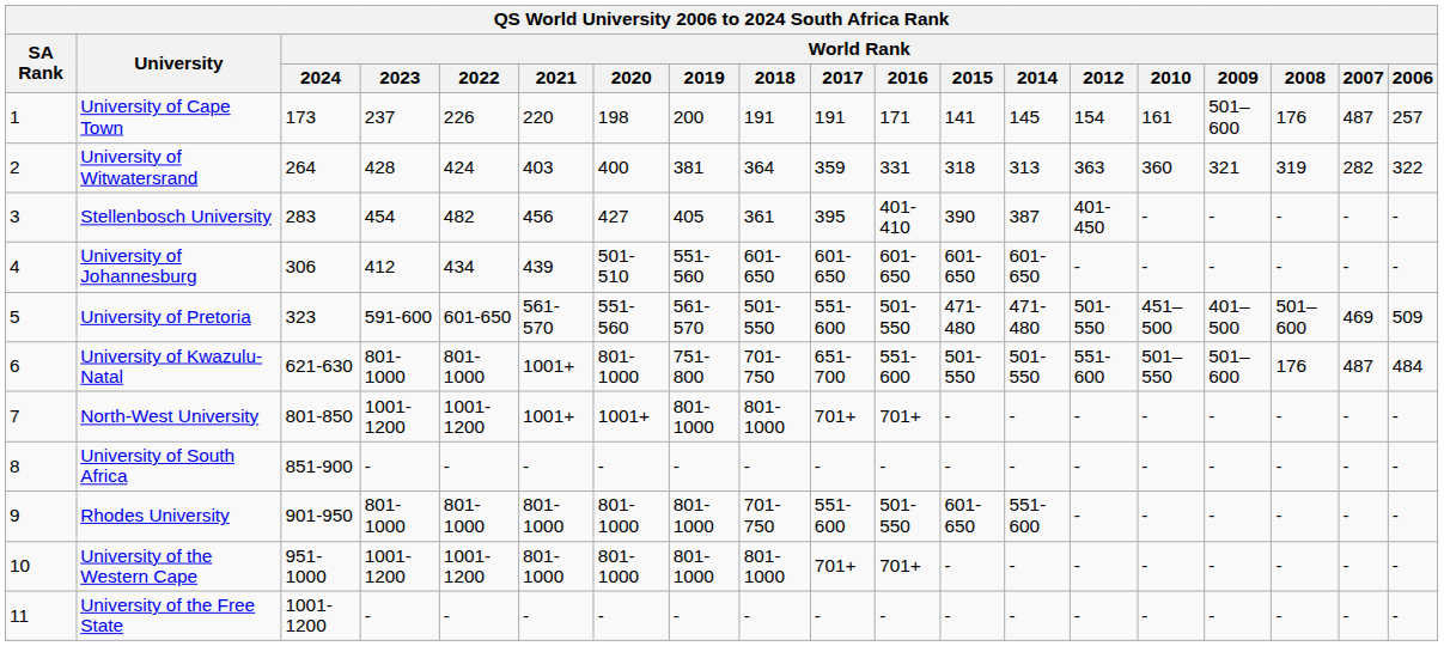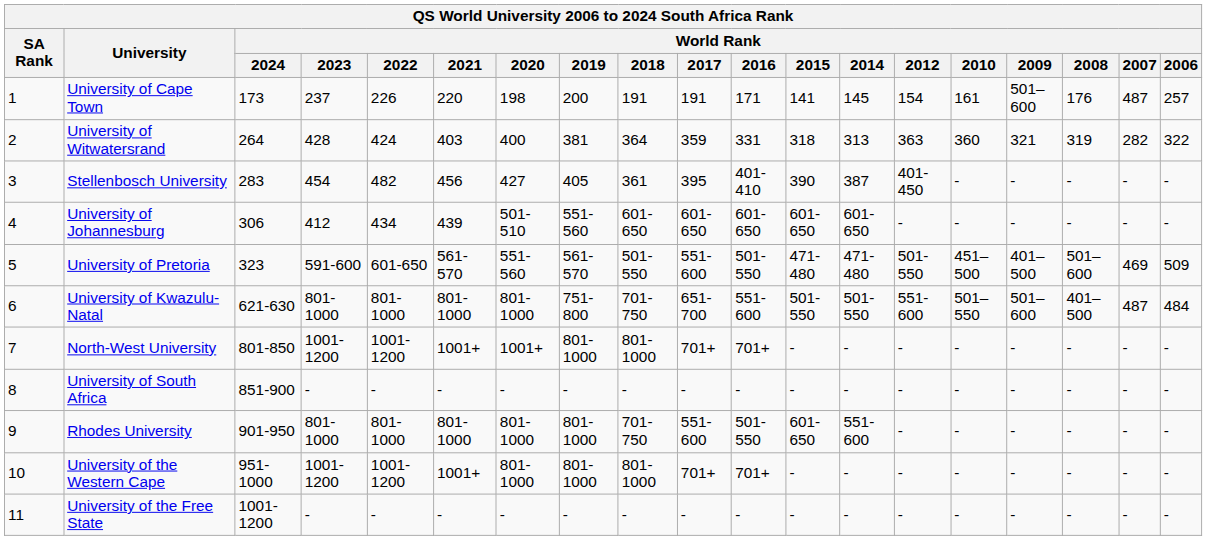 <table class="wikitable">
 <tr>
 <th colspan="19">QS World University 2006 to 2024 South Africa Rank</th>
 </tr>
 <tr>
 <th rowspan="2">SA Rank</th>
 <th rowspan="2">University</th>
 <th colspan="17">World Rank</th>
 </tr>
 <tr>
 <th>2024</th>
 <th>2023</th>
 <th>2022</th>
 <th>2021</th>
 <th>2020</th>
 <th>2019</th>
 <th>2018</th>
 <th>2017</th>
 <th>2016</th>
 <th>2015</th>
 <th>2014</th>
 <th>2012</th>
 <th>2010</th>
 <th>2009</th>
 <th>2008</th>
 <th>2007</th>
 <th>2006</th>
 </tr>
 <tr>
 <td>1</td>
 <td><a href='#'>University of Cape Town</a></td>
 <td>173</td>
 <td>237</td>
 <td>226</td>
 <td>220</td>
 <td>198</td>
 <td>200</td>
 <td>191</td>
 <td>191</td>
 <td>171</td>
 <td>141</td>
 <td>145</td>
 <td>154</td>
 <td>161</td>
 <td>501–600</td>
 <td>176</td>
 <td>487</td>
 <td>257</td>
 </tr>
 <tr>
 <td>2</td>
 <td><a href='#'>University of Witwatersrand</a></td>
 <td>264</td>
 <td>428</td>
 <td>424</td>
 <td>403</td>
 <td>400</td>
 <td>381</td>
 <td>364</td>
 <td>359</td>
 <td>331</td>
 <td>318</td>
 <td>313</td>
 <td>363</td>
 <td>360</td>
 <td>321</td>
 <td>319</td>
 <td>282</td>
 <td>322</td>
 </tr>
 <tr>
 <td>3</td>
 <td><a href='#'>Stellenbosch University</a></td>
 <td>283</td>
 <td>454</td>
 <td>482</td>
 <td>456</td>
 <td>427</td>
 <td>405</td>
 <td>361</td>
 <td>395</td>
 <td>401-410</td>
 <td>390</td>
 <td>387</td>
 <td>401- 450</td>
 <td>-</td>
 <td>-</td>
 <td>-</td>
 <td>-</td>
 <td>-</td>
 </tr>
 <tr>
 <td>4</td>
 <td><a href='#'>University of Johannesburg</a></td>
 <td>306</td>
 <td>412</td>
 <td>434</td>
 <td>439</td>
 <td>501-510</td>
 <td>551-560</td>
 <td>601-650</td>
 <td>601-650</td>
 <td>601-650</td>
 <td>601-650</td>
 <td>601-650</td>
 <td>-</td>
 <td>-</td>
 <td>-</td>
 <td>-</td>
 <td>-</td>
 <td>-</td>
 </tr>
 <tr>
 <td>5</td>
 <td><a href='#'>University of Pretoria</a></td>
 <td>323</td>
 <td>591-600</td>
 <td>601-650</td>
 <td>561-570</td>
 <td>551-560</td>
 <td>561-570</td>
 <td>501-550</td>
 <td>551-600</td>
 <td>501-550</td>
 <td>471-480</td>
 <td>471-480</td>
 <td>501-550</td>
 <td>451–500</td>
 <td>401–500</td>
 <td>501–600</td>
 <td>469</td>
 <td>509</td>
 </tr>
 <tr>
 <td>6</td>
 <td><a href='#'>University of Kwazulu-Natal</a></td>
 <td>621-630</td>
 <td>801-1000</td>
 <td>801-1000</td>
-<td>1001+</td>
+<td>801-1000</td>
 <td>801-1000</td>
 <td>751-800</td>
 <td>701-750</td>
 <td>651-700</td>
 <td>551-600</td>
 <td>501-550</td>
 <td>501-550</td>
 <td>551-600</td>
 <td>501–550</td>
 <td>501–600</td>
-<td>176</td>
+<td>401–500</td>
 <td>487</td>
 <td>484</td>
 </tr>
 <tr>
 <td>7</td>
 <td><a href='#'>North-West University</a></td>
 <td>801-850</td>
 <td>1001-1200</td>
 <td>1001-1200</td>
 <td>1001+</td>
 <td>1001+</td>
 <td>801-1000</td>
 <td>801-1000</td>
 <td>701+</td>
 <td>701+</td>
 <td>-</td>
 <td>-</td>
 <td>-</td>
 <td>-</td>
 <td>-</td>
 <td>-</td>
 <td>-</td>
 <td>-</td>
 </tr>
 <tr>
 <td>8</td>
 <td><a href='#'>University of South Africa</a></td>
 <td>851-900</td>
 <td>-</td>
 <td>-</td>
 <td>-</td>
 <td>-</td>
 <td>-</td>
 <td>-</td>
 <td>-</td>
 <td>-</td>
 <td>-</td>
 <td>-</td>
 <td>-</td>
 <td>-</td>
 <td>-</td>
 <td>-</td>
 <td>-</td>
 <td>-</td>
 </tr>
 <tr>
 <td>9</td>
 <td><a href='#'>Rhodes University</a></td>
 <td>901-950</td>
 <td>801-1000</td>
 <td>801-1000</td>
 <td>801-1000</td>
 <td>801-1000</td>
 <td>801-1000</td>
 <td>701-750</td>
 <td>551-600</td>
 <td>501-550</td>
 <td>601-650</td>
 <td>551-600</td>
 <td>-</td>
 <td>-</td>
 <td>-</td>
 <td>-</td>
 <td>-</td>
 <td>-</td>
 </tr>
 <tr>
 <td>10</td>
 <td><a href='#'>University of the Western Cape</a></td>
 <td>951-1000</td>
 <td>1001-1200</td>
 <td>1001-1200</td>
-<td>801-1000</td>
+<td>1001+</td>
 <td>801-1000</td>
 <td>801-1000</td>
 <td>801-1000</td>
 <td>701+</td>
 <td>701+</td>
 <td>-</td>
 <td>-</td>
 <td>-</td>
 <td>-</td>
 <td>-</td>
 <td>-</td>
 <td>-</td>
 <td>-</td>
 </tr>
 <tr>
 <td>11</td>
 <td><a href='#'>University of the Free State</a></td>
 <td>1001-1200</td>
 <td>-</td>
 <td>-</td>
 <td>-</td>
 <td>-</td>
 <td>-</td>
 <td>-</td>
 <td>-</td>
 <td>-</td>
 <td>-</td>
 <td>-</td>
 <td>-</td>
 <td>-</td>
 <td>-</td>
 <td>-</td>
 <td>-</td>
 <td>-</td>
 </tr>
 </table>
